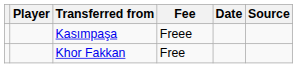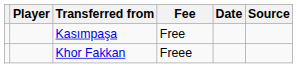 <table class="wikitable plainrowheaders sortable">
 <tr>
 <th></th>
 <th scope="col">Player</th>
 <th>Transferred from</th>
 <th style="width: 65px;">Fee</th>
 <th scope="col">Date</th>
 <th scope="col">Source</th>
 </tr>
 <tr>
 <td align="center"></td>
 <td></td>
 <td> <a href='#'>Kasımpaşa</a></td>
-<td>Freee</td>
+<td>Free</td>
 <td></td>
 <td></td>
 </tr>
 <tr>
 <td align="center"></td>
 <td></td>
 <td> <a href='#'>Khor Fakkan</a></td>
-<td>Free</td>
+<td>Freee</td>
 <td></td>
 <td></td>
 </tr>
 </table>
